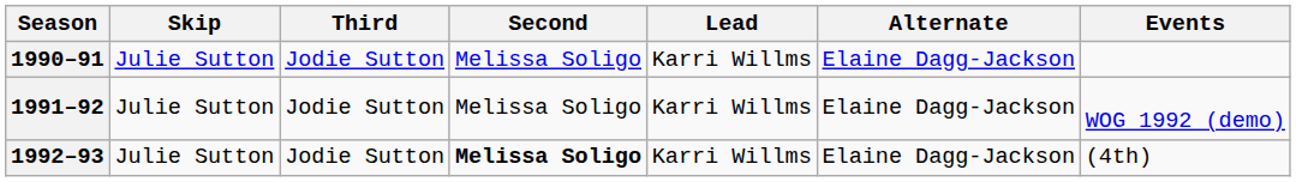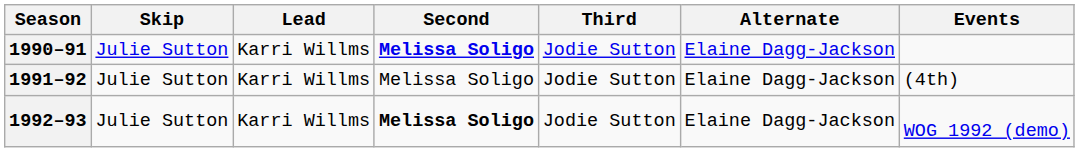 <table class="wikitable">
 <tr>
 <th scope="col">Season</th>
 <th scope="col">Skip</th>
+<th scope="col">Lead</th>
+<th scope="col">Second</th>
 <th scope="col">Third</th>
-<th scope="col">Second</th>
-<th scope="col">Lead</th>
 <th scope="col">Alternate</th>
 <th scope="col">Events</th>
 </tr>
 <tr>
 <th scope="row">1990–91</th>
 <td><a href='#'>Julie Sutton</a></td>
+<td>Karri Willms</td>
+<td><strong><a href='#'>Melissa Soligo</a></strong></td>
 <td><a href='#'>Jodie Sutton</a></td>
-<td><a href='#'>Melissa Soligo</a></td>
-<td>Karri Willms</td>
 <td><a href='#'>Elaine Dagg-Jackson</a></td>
 <td> <br> </td>
 </tr>
 <tr>
 <th scope="row">1991–92</th>
 <td>Julie Sutton</td>
+<td>Karri Willms</td>
+<td>Melissa Soligo</td>
 <td>Jodie Sutton</td>
-<td>Melissa Soligo</td>
-<td>Karri Willms</td>
 <td>Elaine Dagg-Jackson</td>
-<td> <br><a href='#'>WOG 1992 (demo)</a> </td>
+<td> (4th)</td>
 </tr>
 <tr>
 <th scope="row">1992–93</th>
 <td>Julie Sutton</td>
+<td>Karri Willms</td>
+<td><strong>Melissa Soligo</strong></td>
 <td>Jodie Sutton</td>
-<td><strong>Melissa Soligo</strong></td>
-<td>Karri Willms</td>
 <td>Elaine Dagg-Jackson</td>
-<td> (4th)</td>
+<td> <br><a href='#'>WOG 1992 (demo)</a> </td>
 </tr>
 </table>
